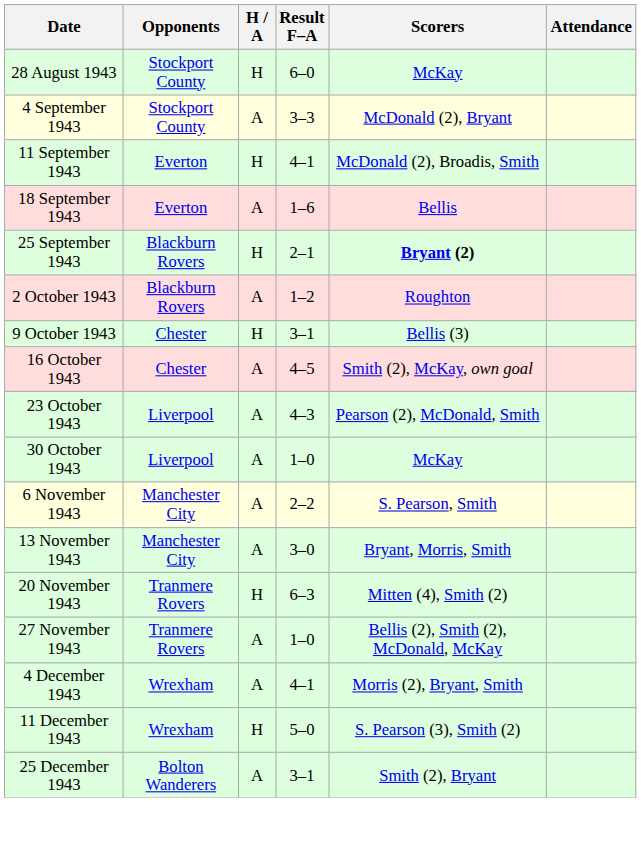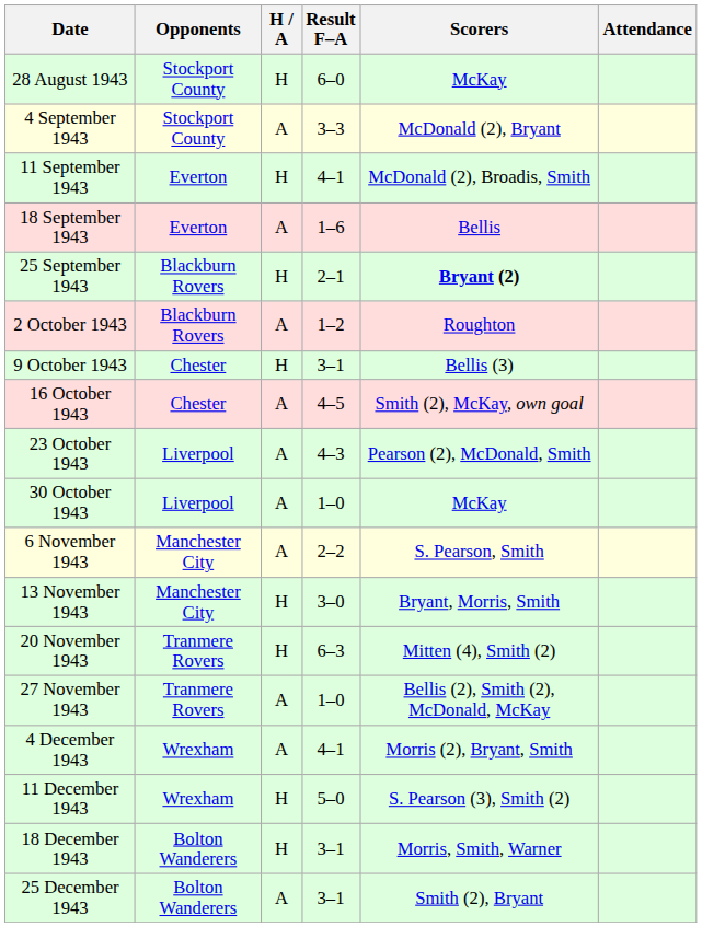 <table class="wikitable" style="text-align:center">
 <tr>
 <th>Date</th>
 <th>Opponents</th>
 <th>H / A</th>
 <th>Result<br>F–A</th>
 <th>Scorers</th>
 <th>Attendance</th>
 </tr>
 <tr bgcolor="#ddffdd">
 <td>28 August 1943</td>
 <td><a href='#'>Stockport County</a></td>
 <td>H</td>
 <td>6–0</td>
 <td><a href='#'>McKay</a></td>
 <td></td>
 </tr>
 <tr bgcolor="#ffffdd">
 <td>4 September 1943</td>
 <td><a href='#'>Stockport County</a></td>
 <td>A</td>
 <td>3–3</td>
 <td><a href='#'>McDonald</a> (2), <a href='#'>Bryant</a></td>
 <td></td>
 </tr>
 <tr bgcolor="#ddffdd">
 <td>11 September 1943</td>
 <td><a href='#'>Everton</a></td>
 <td>H</td>
 <td>4–1</td>
 <td><a href='#'>McDonald</a> (2), Broadis, <a href='#'>Smith</a></td>
 <td></td>
 </tr>
 <tr bgcolor="#ffdddd">
 <td>18 September 1943</td>
 <td><a href='#'>Everton</a></td>
 <td>A</td>
 <td>1–6</td>
 <td><a href='#'>Bellis</a></td>
 <td></td>
 </tr>
 <tr bgcolor="#ddffdd">
 <td>25 September 1943</td>
 <td><a href='#'>Blackburn Rovers</a></td>
 <td>H</td>
 <td>2–1</td>
 <td><strong><a href='#'>Bryant</a> (2)</strong></td>
 <td></td>
 </tr>
 <tr bgcolor="#ffdddd">
 <td>2 October 1943</td>
 <td><a href='#'>Blackburn Rovers</a></td>
 <td>A</td>
 <td>1–2</td>
 <td><a href='#'>Roughton</a></td>
 <td></td>
 </tr>
 <tr bgcolor="#ddffdd">
 <td>9 October 1943</td>
 <td><a href='#'>Chester</a></td>
 <td>H</td>
 <td>3–1</td>
 <td><a href='#'>Bellis</a> (3)</td>
 <td></td>
 </tr>
 <tr bgcolor="#ffdddd">
 <td>16 October 1943</td>
 <td><a href='#'>Chester</a></td>
 <td>A</td>
 <td>4–5</td>
 <td><a href='#'>Smith</a> (2), <a href='#'>McKay</a>, <em>own goal</em></td>
 <td></td>
 </tr>
 <tr bgcolor="#ddffdd">
 <td>23 October 1943</td>
 <td><a href='#'>Liverpool</a></td>
 <td>A</td>
 <td>4–3</td>
 <td><a href='#'>Pearson</a> (2), <a href='#'>McDonald</a>, <a href='#'>Smith</a></td>
 <td></td>
 </tr>
 <tr bgcolor="#ddffdd">
 <td>30 October 1943</td>
 <td><a href='#'>Liverpool</a></td>
 <td>A</td>
 <td>1–0</td>
 <td><a href='#'>McKay</a></td>
 <td></td>
 </tr>
 <tr bgcolor="#ffffdd">
 <td>6 November 1943</td>
 <td><a href='#'>Manchester City</a></td>
 <td>A</td>
 <td>2–2</td>
 <td><a href='#'>S. Pearson</a>, <a href='#'>Smith</a></td>
 <td></td>
 </tr>
 <tr bgcolor="#ddffdd">
 <td>13 November 1943</td>
 <td><a href='#'>Manchester City</a></td>
-<td>A</td>
+<td>H</td>
 <td>3–0</td>
 <td><a href='#'>Bryant</a>, <a href='#'>Morris</a>, <a href='#'>Smith</a></td>
 <td></td>
 </tr>
 <tr bgcolor="#ddffdd">
 <td>20 November 1943</td>
 <td><a href='#'>Tranmere Rovers</a></td>
 <td>H</td>
 <td>6–3</td>
 <td><a href='#'>Mitten</a> (4), <a href='#'>Smith</a> (2)</td>
 <td></td>
 </tr>
 <tr bgcolor="#ddffdd">
 <td>27 November 1943</td>
 <td><a href='#'>Tranmere Rovers</a></td>
 <td>A</td>
 <td>1–0</td>
 <td><a href='#'>Bellis</a> (2), <a href='#'>Smith</a> (2), <a href='#'>McDonald</a>, <a href='#'>McKay</a></td>
 <td></td>
 </tr>
 <tr bgcolor="#ddffdd">
 <td>4 December 1943</td>
 <td><a href='#'>Wrexham</a></td>
 <td>A</td>
 <td>4–1</td>
 <td><a href='#'>Morris</a> (2), <a href='#'>Bryant</a>, <a href='#'>Smith</a></td>
 <td></td>
 </tr>
 <tr bgcolor="#ddffdd">
 <td>11 December 1943</td>
 <td><a href='#'>Wrexham</a></td>
 <td>H</td>
 <td>5–0</td>
 <td><a href='#'>S. Pearson</a> (3), <a href='#'>Smith</a> (2)</td>
 <td></td>
 </tr>
 <tr bgcolor="#ddffdd">
+<td>18 December 1943</td>
+<td><a href='#'>Bolton Wanderers</a></td>
+<td>H</td>
+<td>3–1</td>
+<td><a href='#'>Morris</a>, <a href='#'>Smith</a>, <a href='#'>Warner</a></td>
+<td></td>
+</tr>
+<tr bgcolor="#ddffdd">
 <td>25 December 1943</td>
 <td><a href='#'>Bolton Wanderers</a></td>
 <td>A</td>
 <td>3–1</td>
 <td><a href='#'>Smith</a> (2), <a href='#'>Bryant</a></td>
 <td></td>
 </tr>
 </table>
